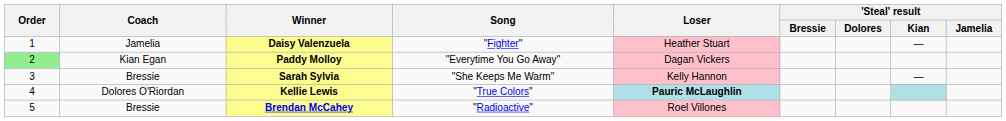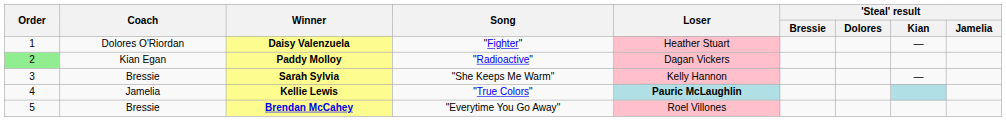 <table class="wikitable" style="text-align: center; width:100%;">
 <tr>
 <th rowspan="2" width="05%">Order</th>
 <th rowspan="2" width="15%">Coach</th>
 <th rowspan="2" width="15%">Winner</th>
 <th rowspan="2" width="20%">Song</th>
 <th rowspan="2" width="15%">Loser</th>
 <th colspan="4" width="20%">'Steal' result</th>
 </tr>
 <tr>
 <th width="05%">Bressie</th>
 <th width="05%">Dolores</th>
 <th width="05%">Kian</th>
 <th width="05%">Jamelia</th>
 </tr>
 <tr>
 <td>1</td>
-<td>Jamelia</td>
+<td>Dolores O'Riordan</td>
 <td style="background:#fdfc8f;"><strong>Daisy Valenzuela</strong></td>
 <td>"<a href='#'>Fighter</a>"</td>
 <td style="background:pink">Heather Stuart</td>
 <td></td>
 <td></td>
 <td>—</td>
 <td></td>
 </tr>
 <tr>
 <td style="background: lightgreen;">2</td>
 <td>Kian Egan</td>
 <td style="background:#fdfc8f;"><strong>Paddy Molloy</strong></td>
-<td>"Everytime You Go Away"</td>
+<td>"<a href='#'>Radioactive</a>"</td>
 <td style="background:pink">Dagan Vickers</td>
 <td></td>
 <td></td>
 <td></td>
 <td></td>
 </tr>
 <tr>
 <td>3</td>
 <td>Bressie</td>
 <td style="background:#fdfc8f;"><strong>Sarah Sylvia</strong></td>
 <td>"She Keeps Me Warm"</td>
 <td style="background:pink">Kelly Hannon</td>
 <td></td>
 <td></td>
 <td>—</td>
 <td></td>
 </tr>
 <tr>
 <td>4</td>
-<td>Dolores O'Riordan</td>
+<td>Jamelia</td>
 <td style="background:#fdfc8f;"><strong>Kellie Lewis</strong></td>
 <td>"<a href='#'>True Colors</a>"</td>
 <td style="background:#B0E0E6"><strong>Pauric McLaughlin</strong></td>
 <td></td>
 <td></td>
 <td style="background:#B0E0E6;"><strong></strong></td>
 <td></td>
 </tr>
 <tr>
 <td>5</td>
 <td>Bressie</td>
 <td style="background:#fdfc8f;"><strong><a href='#'>Brendan McCahey</a></strong></td>
-<td>"<a href='#'>Radioactive</a>"</td>
+<td>"Everytime You Go Away"</td>
 <td style="background:pink">Roel Villones</td>
 <td></td>
 <td></td>
 <td></td>
 <td></td>
 </tr>
 </table>
